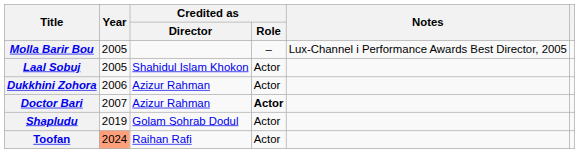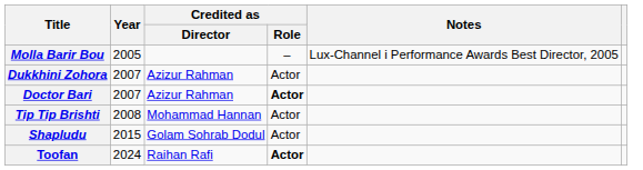 <table class="wikitable plainrowheaders sortable" style="margin-right: 0;">
 <tr>
 <th rowspan="2" scope="col">Title</th>
 <th ! rowspan="2" scope="col">Year</th>
 <th ! colspan="2" scope="col">Credited as</th>
 <th ! rowspan="2" scope="col" class="unsortable">Notes</th>
 <th ! rowspan="2" scope="col" class="unsortable"></th>
 </tr>
 <tr>
 <th scope="col">Director</th>
 <th scope="col">Role</th>
 </tr>
 <tr>
 <th><em><a href='#'>Molla Barir Bou</a></em></th>
 <td>2005</td>
 <td></td>
 <td style="text-align: center;">–</td>
 <td>Lux-Channel i Performance Awards Best Director, 2005</td>
 <td style="text-align: center;"></td>
 </tr>
 <tr>
-<th><em><a href='#'>Laal Sobuj</a></em></th>
-<td>2005</td>
-<td><a href='#'>Shahidul Islam Khokon</a></td>
-<td>Actor</td>
-<td></td>
-<td></td>
-</tr>
-<tr>
 <th><em><a href='#'>Dukkhini Zohora</a></em></th>
-<td>2006</td>
+<td>2007</td>
 <td><a href='#'>Azizur Rahman</a></td>
 <td>Actor</td>
 <td></td>
 <td></td>
 </tr>
 <tr>
 <th><em><a href='#'>Doctor Bari</a></em></th>
 <td>2007</td>
 <td><a href='#'>Azizur Rahman</a></td>
 <td><strong>Actor</strong></td>
 <td></td>
 <td style="text-align: center;"></td>
 </tr>
 <tr>
+<th><em><a href='#'>Tip Tip Brishti</a></em></th>
+<td>2008</td>
+<td><a href='#'>Mohammad Hannan</a></td>
+<td>Actor</td>
+<td></td>
+<td></td>
+</tr>
+<tr>
 <th><em><a href='#'>Shapludu</a></em></th>
-<td>2019</td>
+<td>2015</td>
 <td><a href='#'>Golam Sohrab Dodul</a></td>
 <td>Actor</td>
 <td></td>
 <td></td>
 </tr>
 <tr>
 <th><a href='#'>Toofan</a></th>
-<td style="background: lightsalmon;">2024</td>
+<td>2024</td>
 <td><a href='#'>Raihan Rafi</a></td>
-<td>Actor</td>
+<td><strong>Actor</strong></td>
 <td></td>
 <td></td>
 </tr>
 </table>
